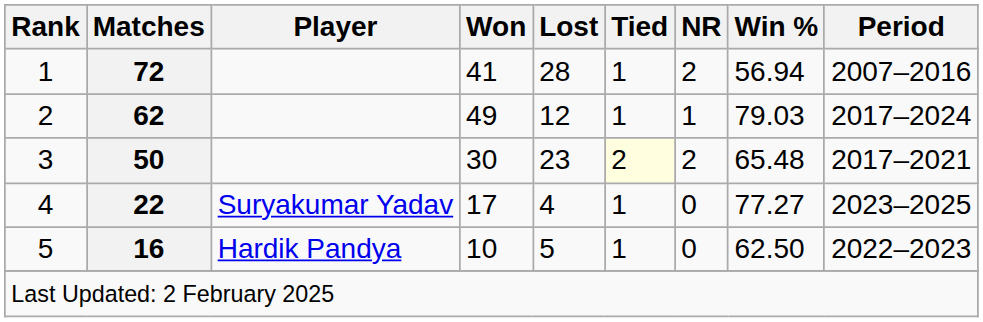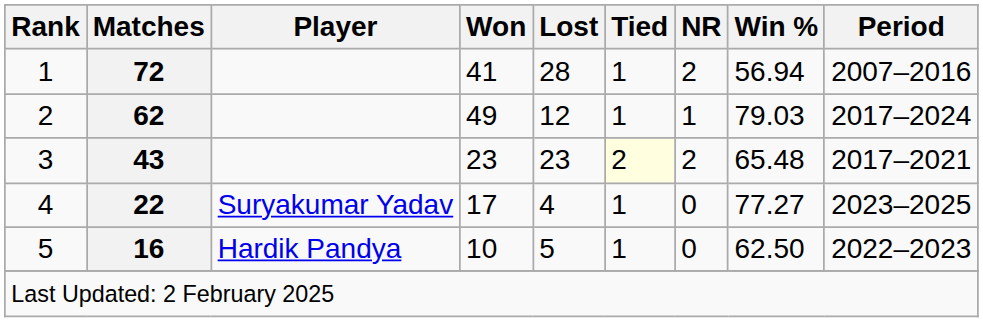 <table class="wikitable sortable">
 <tr>
 <th scope=col>Rank</th>
 <th scope=col>Matches</th>
 <th scope=col>Player</th>
 <th>Won</th>
 <th>Lost</th>
 <th>Tied</th>
 <th>NR</th>
 <th>Win %</th>
 <th>Period</th>
 </tr>
 <tr>
 <td align=center>1</td>
 <th scope=row style=text-align:center;>72</th>
 <td></td>
 <td>41</td>
 <td>28</td>
 <td>1</td>
 <td>2</td>
 <td>56.94</td>
 <td>2007–2016</td>
 </tr>
 <tr>
 <td align=center>2</td>
 <th scope=row style=text-align:center;>62</th>
 <td></td>
 <td>49</td>
 <td>12</td>
 <td>1</td>
 <td>1</td>
 <td>79.03</td>
 <td>2017–2024</td>
 </tr>
 <tr>
 <td align=center>3</td>
-<th scope=row style=text-align:center;>50</th>
+<th scope=row style=text-align:center;>43</th>
 <td></td>
-<td>30</td>
+<td>23</td>
 <td>23</td>
 <td style="background: lightyellow;">2</td>
 <td>2</td>
 <td>65.48</td>
 <td>2017–2021</td>
 </tr>
 <tr>
 <td align=center>4</td>
 <th scope=row style=text-align:center;>22</th>
 <td><a href='#'>Suryakumar Yadav</a></td>
 <td>17</td>
 <td>4</td>
 <td>1</td>
 <td>0</td>
 <td>77.27</td>
 <td>2023–2025</td>
 </tr>
 <tr>
 <td align=center>5</td>
 <th scope=row style=text-align:center;>16</th>
 <td><a href='#'>Hardik Pandya</a></td>
 <td>10</td>
 <td>5</td>
 <td>1</td>
 <td>0</td>
 <td>62.50</td>
 <td>2022–2023</td>
 </tr>
 <tr>
 </tr>
 <tr class=sortbottom>
 <td colspan=9><small>Last Updated: 2 February 2025</small></td>
 </tr>
 </table>
